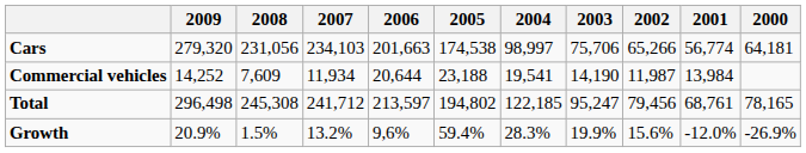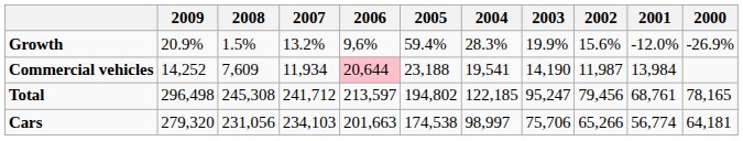 <table class="wikitable">
 <tr>
 <th></th>
 <th>2009 </th>
 <th>2008 </th>
 <th>2007 </th>
 <th>2006 </th>
 <th>2005 </th>
 <th>2004 </th>
 <th>2003 </th>
 <th>2002 </th>
 <th>2001 </th>
 <th>2000 </th>
 </tr>
 <tr>
-<td><strong>Cars</strong></td>
-<td>279,320</td>
-<td>231,056</td>
-<td>234,103</td>
-<td>201,663</td>
-<td>174,538</td>
-<td>98,997</td>
-<td>75,706</td>
-<td>65,266</td>
-<td>56,774</td>
-<td>64,181</td>
+<td><strong>Growth</strong></td>
+<td>20.9%</td>
+<td>1.5%</td>
+<td>13.2%</td>
+<td>9,6%</td>
+<td>59.4%</td>
+<td>28.3%</td>
+<td>19.9%</td>
+<td>15.6%</td>
+<td>-12.0%</td>
+<td>-26.9%</td>
 </tr>
 <tr>
 <td><strong>Commercial vehicles</strong></td>
 <td>14,252</td>
 <td>7,609</td>
 <td>11,934</td>
-<td>20,644</td>
+<td style="background: pink;">20,644</td>
 <td>23,188</td>
 <td>19,541</td>
 <td>14,190</td>
 <td>11,987</td>
 <td>13,984</td>
 </tr>
 <tr>
 <td><strong>Total</strong></td>
 <td>296,498</td>
 <td>245,308</td>
 <td>241,712</td>
 <td>213,597</td>
 <td>194,802</td>
 <td>122,185</td>
 <td>95,247</td>
 <td>79,456</td>
 <td>68,761</td>
 <td>78,165</td>
 </tr>
 <tr>
-<td><strong>Growth</strong></td>
-<td>20.9%</td>
-<td>1.5%</td>
-<td>13.2%</td>
-<td>9,6%</td>
-<td>59.4%</td>
-<td>28.3%</td>
-<td>19.9%</td>
-<td>15.6%</td>
-<td>-12.0%</td>
-<td>-26.9%</td>
+<td><strong>Cars</strong></td>
+<td>279,320</td>
+<td>231,056</td>
+<td>234,103</td>
+<td>201,663</td>
+<td>174,538</td>
+<td>98,997</td>
+<td>75,706</td>
+<td>65,266</td>
+<td>56,774</td>
+<td>64,181</td>
 </tr>
 </table>
